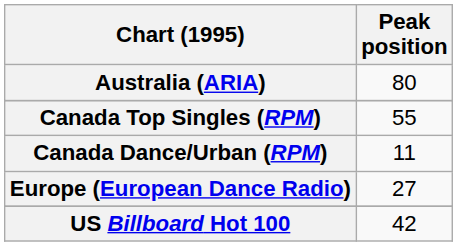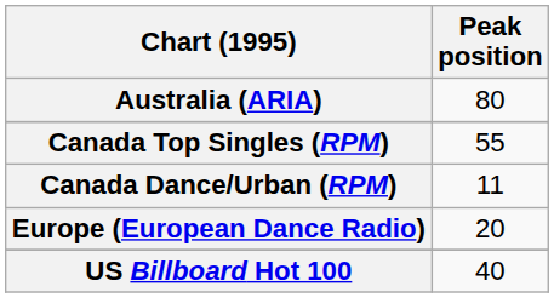 <table class="wikitable sortable plainrowheaders">
 <tr>
 <th>Chart (1995)</th>
 <th>Peak<br>position</th>
 </tr>
 <tr>
 <th scope="row">Australia (<a href='#'>ARIA</a>)</th>
 <td style="text-align:center;">80</td>
 </tr>
 <tr>
 </tr>
 <tr>
 <th scope="row">Canada Top Singles (<em><a href='#'>RPM</a></em>)</th>
 <td style="text-align:center;">55</td>
 </tr>
 <tr>
 <th scope="row">Canada Dance/Urban (<em><a href='#'>RPM</a></em>)</th>
 <td style="text-align:center;">11</td>
 </tr>
 <tr>
 <th scope="row">Europe (<a href='#'>European Dance Radio</a>)</th>
-<td style="text-align:center;">27</td>
+<td style="text-align:center;">20</td>
 </tr>
 <tr>
 </tr>
 <tr>
 </tr>
 <tr>
 </tr>
 <tr>
 <th scope="row">US <a href='#'><em>Billboard</em> Hot 100</a></th>
-<td align="center">42</td>
+<td align="center">40</td>
 </tr>
 </table>
